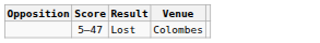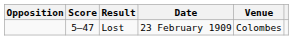 <table class="wikitable sortable">
 <tr>
 <th>Opposition</th>
 <th>Score</th>
 <th>Result</th>
+<th>Date</th>
 <th>Venue</th>
 <th scope="col" class="unsortable"></th>
 </tr>
 <tr>
 <td></td>
 <td align="center">5–47</td>
 <td>Lost</td>
+<td align=right>23 February 1909</td>
 <td>Colombes</td>
 <td></td>
 </tr>
 </table>
